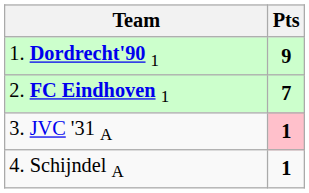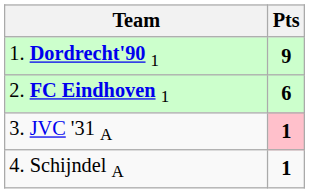 <table class="wikitable" style="text-align:center; float:left; margin-right:1em">
 <tr>
 <th style="width:200px">Team</th>
 <th width=20>Pts</th>
 </tr>
 <tr bgcolor=ccffcc>
 <td align=left>1. <strong><a href='#'>Dordrecht'90</a></strong> <sub>1</sub></td>
 <td><strong>9</strong></td>
 </tr>
 <tr bgcolor=ccffcc>
 <td align=left>2. <strong><a href='#'>FC Eindhoven</a></strong> <sub>1</sub></td>
-<td><strong>7</strong></td>
+<td><strong>6</strong></td>
 </tr>
 <tr>
 <td align=left>3. <a href='#'>JVC</a> '31 <sub>A</sub></td>
 <td style="background: pink;"><strong>1</strong></td>
 </tr>
 <tr>
 <td align=left>4. Schijndel <sub>A</sub></td>
 <td><strong>1</strong></td>
 </tr>
 </table>
